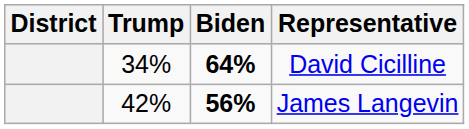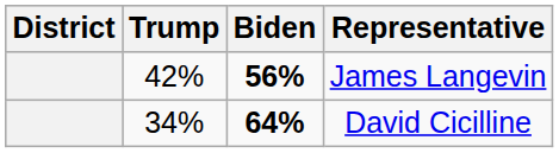 <table class=wikitable>
 <tr>
 <th>District</th>
 <th>Trump</th>
 <th>Biden</th>
 <th>Representative</th>
 </tr>
 <tr align=center>
 <th></th>
+<td>42%</td>
+<td><strong>56%</strong></td>
+<td><a href='#'>James Langevin</a></td>
+</tr>
+<tr align=center>
+<th></th>
 <td>34%</td>
 <td><strong>64%</strong></td>
 <td><a href='#'>David Cicilline</a></td>
 </tr>
-<tr align=center>
-<th></th>
-<td>42%</td>
-<td><strong>56%</strong></td>
-<td><a href='#'>James Langevin</a></td>
-</tr>
 </table>
